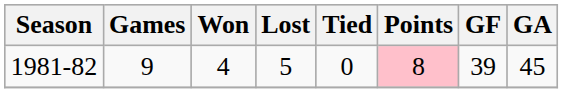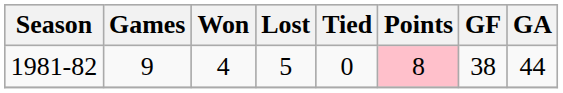 <table class="wikitable" style="text-align:center">
 <tr>
 <th>Season</th>
 <th>Games</th>
 <th>Won</th>
 <th>Lost</th>
 <th>Tied</th>
 <th>Points</th>
 <th>GF</th>
 <th>GA</th>
 </tr>
 <tr>
 <td>1981-82<br></td>
 <td>9</td>
 <td>4</td>
 <td>5</td>
 <td>0</td>
 <td style="background: pink;">8</td>
-<td>39</td>
-<td>45</td>
+<td>38</td>
+<td>44</td>
 </tr>
 <tr>
 </tr>
 </table>
